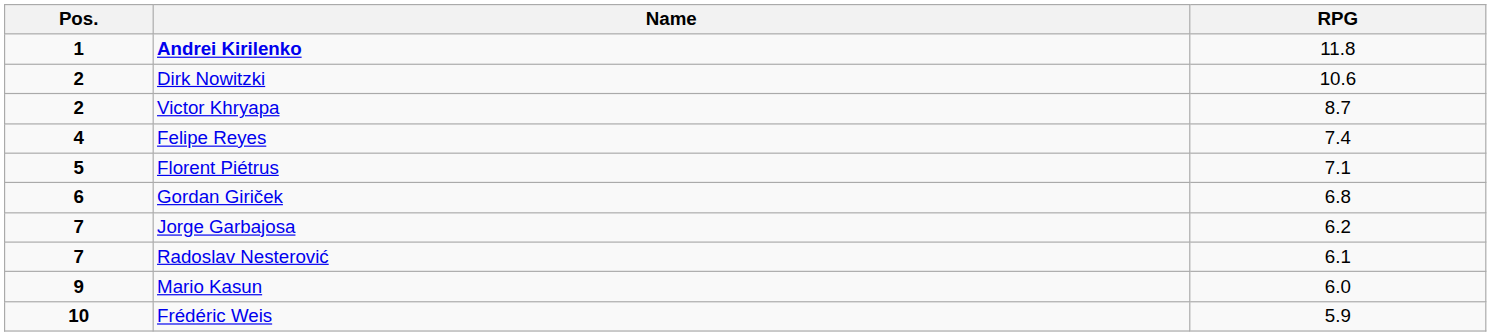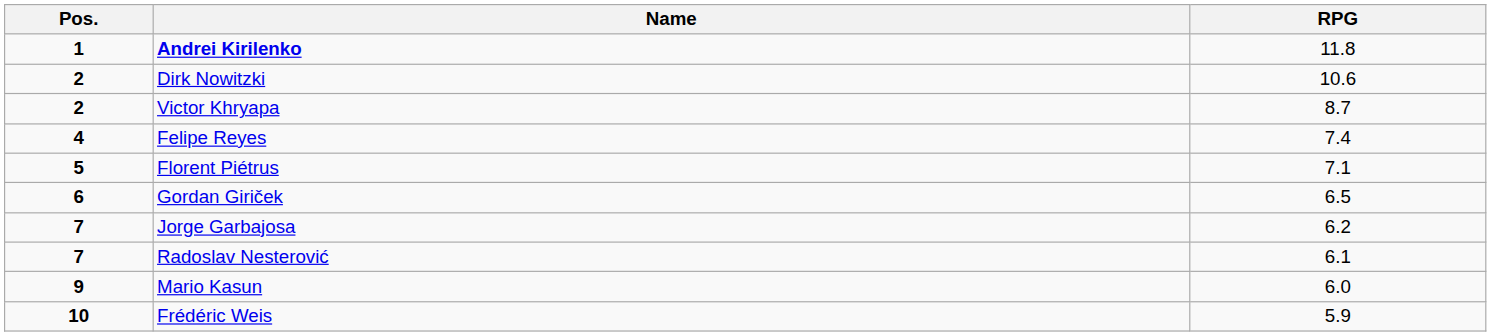 <table class=wikitable width="80%">
 <tr>
 <th width="10%">Pos.</th>
 <th width="70%">Name</th>
 <th width="20%">RPG</th>
 </tr>
 <tr>
 <td align=center><strong>1</strong></td>
 <td> <strong><a href='#'>Andrei Kirilenko</a></strong></td>
 <td align=center>11.8</td>
 </tr>
 <tr>
 <td align=center><strong>2</strong></td>
 <td> <a href='#'>Dirk Nowitzki</a></td>
 <td align=center>10.6</td>
 </tr>
 <tr>
 <td align=center><strong>2</strong></td>
 <td> <a href='#'>Victor Khryapa</a></td>
 <td align=center>8.7</td>
 </tr>
 <tr>
 <td align=center><strong>4</strong></td>
 <td> <a href='#'>Felipe Reyes</a></td>
 <td align=center>7.4</td>
 </tr>
 <tr>
 <td align=center><strong>5</strong></td>
 <td> <a href='#'>Florent Piétrus</a></td>
 <td align=center>7.1</td>
 </tr>
 <tr>
 <td align=center><strong>6</strong></td>
 <td> <a href='#'>Gordan Giriček</a></td>
-<td align=center>6.8</td>
+<td align=center>6.5</td>
 </tr>
 <tr>
 <td align=center><strong>7</strong></td>
 <td> <a href='#'>Jorge Garbajosa</a></td>
 <td align=center>6.2</td>
 </tr>
 <tr>
 <td align=center><strong>7</strong></td>
 <td> <a href='#'>Radoslav Nesterović</a></td>
 <td align=center>6.1</td>
 </tr>
 <tr>
 <td align=center><strong>9</strong></td>
 <td> <a href='#'>Mario Kasun</a></td>
 <td align=center>6.0</td>
 </tr>
 <tr>
 <td align=center><strong>10</strong></td>
 <td> <a href='#'>Frédéric Weis</a></td>
 <td align=center>5.9</td>
 </tr>
 </table>
